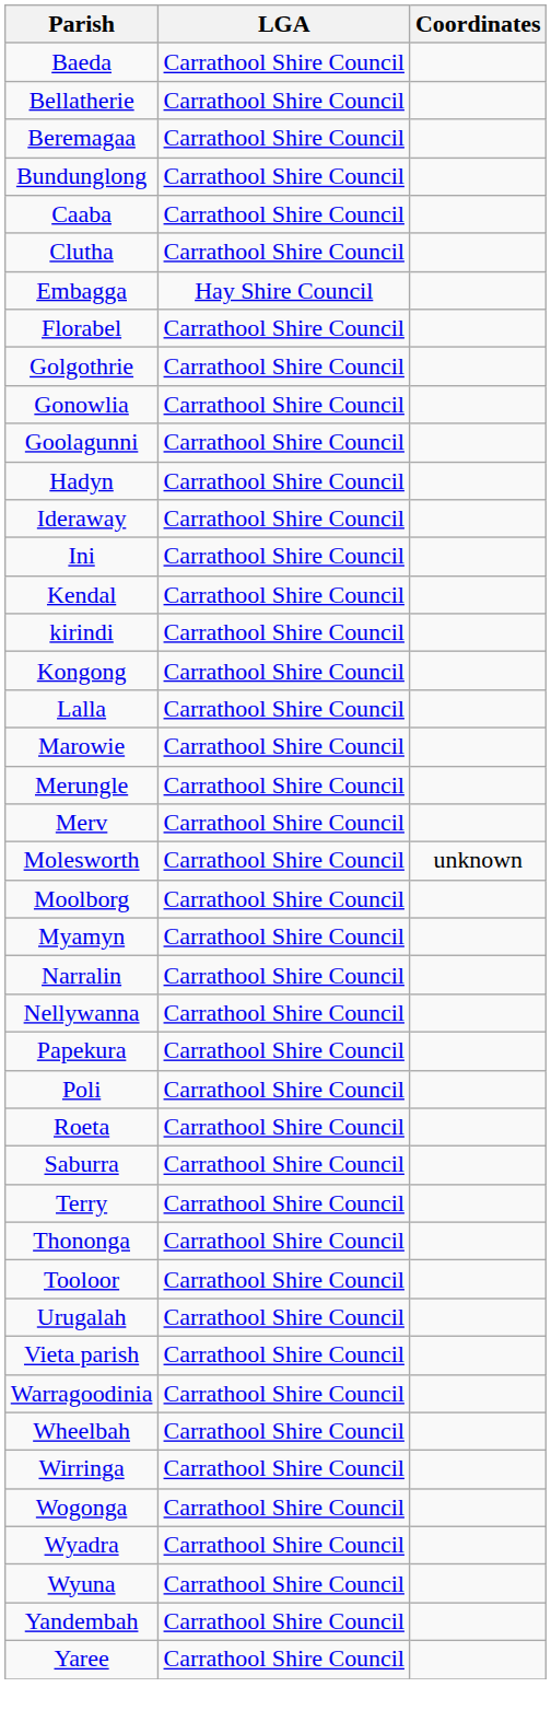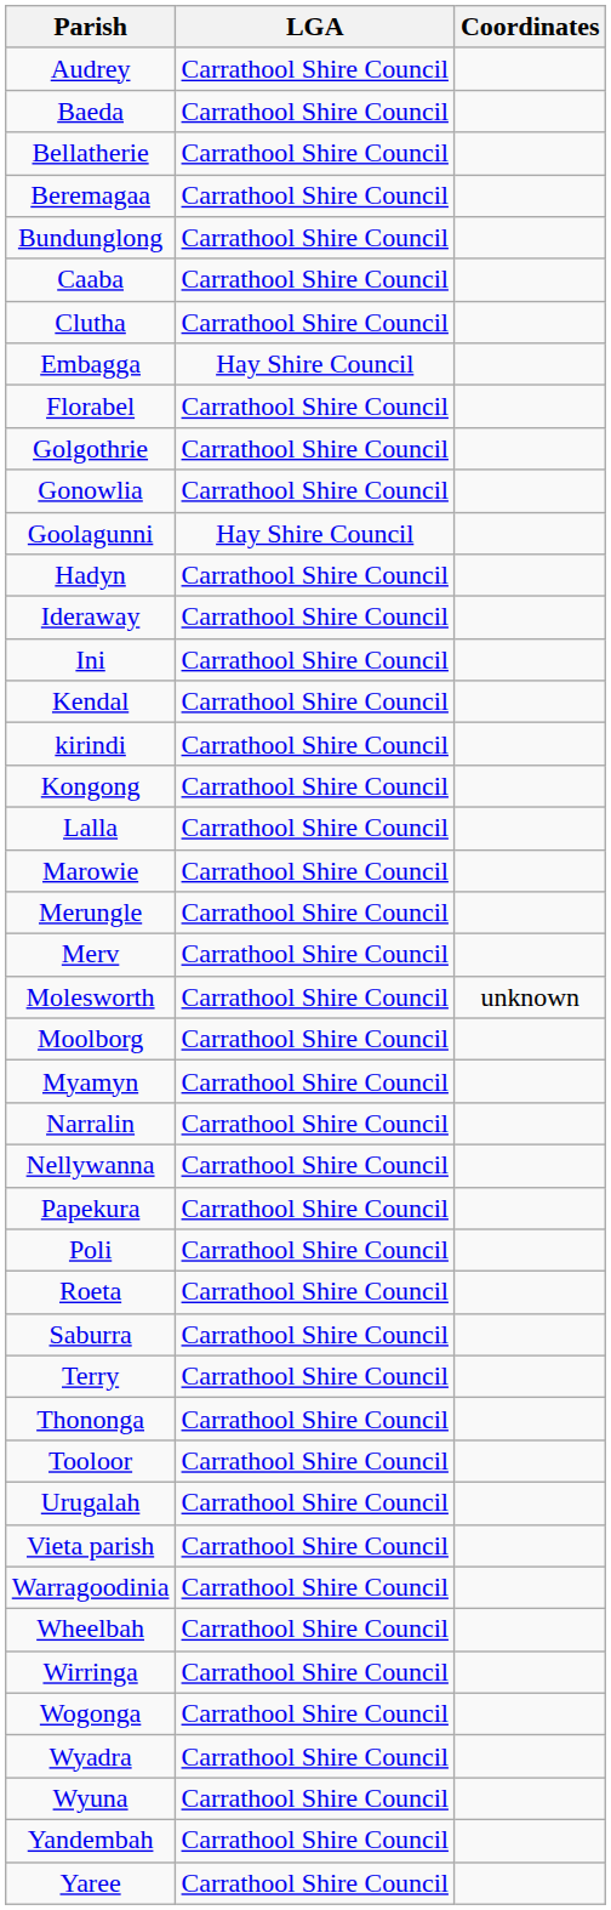 <table class="wikitable" style="text-align:center">
 <tr>
 <th>Parish</th>
 <th>LGA</th>
 <th>Coordinates</th>
+</tr>
+<tr>
+<td><a href='#'>Audrey</a></td>
+<td><a href='#'>Carrathool Shire Council</a></td>
+<td></td>
 </tr>
 <tr>
 <td><a href='#'>Baeda</a></td>
 <td><a href='#'>Carrathool Shire Council</a></td>
 <td></td>
 </tr>
 <tr>
 <td><a href='#'>Bellatherie</a></td>
 <td><a href='#'>Carrathool Shire Council</a></td>
 <td></td>
 </tr>
 <tr>
 <td><a href='#'>Beremagaa</a></td>
 <td><a href='#'>Carrathool Shire Council</a></td>
 <td></td>
 </tr>
 <tr>
 <td><a href='#'>Bundunglong</a></td>
 <td><a href='#'>Carrathool Shire Council</a></td>
 <td></td>
 </tr>
 <tr>
 <td><a href='#'>Caaba</a></td>
 <td><a href='#'>Carrathool Shire Council</a></td>
 <td></td>
 </tr>
 <tr>
 <td><a href='#'>Clutha</a></td>
 <td><a href='#'>Carrathool Shire Council</a></td>
 <td></td>
 </tr>
 <tr>
 <td><a href='#'>Embagga</a></td>
 <td><a href='#'>Hay Shire Council</a></td>
 <td></td>
 </tr>
 <tr>
 <td><a href='#'>Florabel</a></td>
 <td><a href='#'>Carrathool Shire Council</a></td>
 <td></td>
 </tr>
 <tr>
 <td><a href='#'>Golgothrie</a></td>
 <td><a href='#'>Carrathool Shire Council</a></td>
 <td></td>
 </tr>
 <tr>
 <td><a href='#'>Gonowlia</a></td>
 <td><a href='#'>Carrathool Shire Council</a></td>
 <td></td>
 </tr>
 <tr>
 <td><a href='#'>Goolagunni</a></td>
-<td><a href='#'>Carrathool Shire Council</a></td>
+<td><a href='#'>Hay Shire Council</a></td>
 <td></td>
 </tr>
 <tr>
 <td><a href='#'>Hadyn</a></td>
 <td><a href='#'>Carrathool Shire Council</a></td>
 <td></td>
 </tr>
 <tr>
 <td><a href='#'>Ideraway</a></td>
 <td><a href='#'>Carrathool Shire Council</a></td>
 <td></td>
 </tr>
 <tr>
 <td><a href='#'>Ini</a></td>
 <td><a href='#'>Carrathool Shire Council</a></td>
 <td></td>
 </tr>
 <tr>
 <td><a href='#'>Kendal</a></td>
 <td><a href='#'>Carrathool Shire Council</a></td>
 <td></td>
 </tr>
 <tr>
 <td><a href='#'>kirindi</a></td>
 <td><a href='#'>Carrathool Shire Council</a></td>
 <td></td>
 </tr>
 <tr>
 <td><a href='#'>Kongong</a></td>
 <td><a href='#'>Carrathool Shire Council</a></td>
 <td></td>
 </tr>
 <tr>
 <td><a href='#'>Lalla</a></td>
 <td><a href='#'>Carrathool Shire Council</a></td>
 <td></td>
 </tr>
 <tr>
 <td><a href='#'>Marowie</a></td>
 <td><a href='#'>Carrathool Shire Council</a></td>
 <td></td>
 </tr>
 <tr>
 <td><a href='#'>Merungle</a></td>
 <td><a href='#'>Carrathool Shire Council</a></td>
 <td></td>
 </tr>
 <tr>
 <td><a href='#'>Merv</a></td>
 <td><a href='#'>Carrathool Shire Council</a></td>
 <td></td>
 </tr>
 <tr>
 <td><a href='#'>Molesworth</a></td>
 <td><a href='#'>Carrathool Shire Council</a></td>
 <td>unknown</td>
 </tr>
 <tr>
 <td><a href='#'>Moolborg</a></td>
 <td><a href='#'>Carrathool Shire Council</a></td>
 <td></td>
 </tr>
 <tr>
 <td><a href='#'>Myamyn</a></td>
 <td><a href='#'>Carrathool Shire Council</a></td>
 <td></td>
 </tr>
 <tr>
 <td><a href='#'>Narralin</a></td>
 <td><a href='#'>Carrathool Shire Council</a></td>
 <td></td>
 </tr>
 <tr>
 <td><a href='#'>Nellywanna</a></td>
 <td><a href='#'>Carrathool Shire Council</a></td>
 <td></td>
 </tr>
 <tr>
 <td><a href='#'>Papekura</a></td>
 <td><a href='#'>Carrathool Shire Council</a></td>
 <td></td>
 </tr>
 <tr>
 <td><a href='#'>Poli</a></td>
 <td><a href='#'>Carrathool Shire Council</a></td>
 <td></td>
 </tr>
 <tr>
 <td><a href='#'>Roeta</a></td>
 <td><a href='#'>Carrathool Shire Council</a></td>
 <td></td>
 </tr>
 <tr>
 <td><a href='#'>Saburra</a></td>
 <td><a href='#'>Carrathool Shire Council</a></td>
 <td></td>
 </tr>
 <tr>
 <td><a href='#'>Terry</a></td>
 <td><a href='#'>Carrathool Shire Council</a></td>
 <td></td>
 </tr>
 <tr>
 <td><a href='#'>Thononga</a></td>
 <td><a href='#'>Carrathool Shire Council</a></td>
 <td></td>
 </tr>
 <tr>
 <td><a href='#'>Tooloor</a></td>
 <td><a href='#'>Carrathool Shire Council</a></td>
 <td></td>
 </tr>
 <tr>
 <td><a href='#'>Urugalah</a></td>
 <td><a href='#'>Carrathool Shire Council</a></td>
 <td></td>
 </tr>
 <tr>
 <td><a href='#'>Vieta parish</a></td>
 <td><a href='#'>Carrathool Shire Council</a></td>
 <td></td>
 </tr>
 <tr>
 <td><a href='#'>Warragoodinia</a></td>
 <td><a href='#'>Carrathool Shire Council</a></td>
 <td></td>
 </tr>
 <tr>
 <td><a href='#'>Wheelbah</a></td>
 <td><a href='#'>Carrathool Shire Council</a></td>
 <td></td>
 </tr>
 <tr>
 <td><a href='#'>Wirringa</a></td>
 <td><a href='#'>Carrathool Shire Council</a></td>
 <td></td>
 </tr>
 <tr>
 <td><a href='#'>Wogonga</a></td>
 <td><a href='#'>Carrathool Shire Council</a></td>
 <td></td>
 </tr>
 <tr>
 <td><a href='#'>Wyadra</a></td>
 <td><a href='#'>Carrathool Shire Council</a></td>
 <td></td>
 </tr>
 <tr>
 <td><a href='#'>Wyuna</a></td>
 <td><a href='#'>Carrathool Shire Council</a></td>
 <td></td>
 </tr>
 <tr>
 <td><a href='#'>Yandembah</a></td>
 <td><a href='#'>Carrathool Shire Council</a></td>
 <td></td>
 </tr>
 <tr>
 <td><a href='#'>Yaree</a></td>
 <td><a href='#'>Carrathool Shire Council</a></td>
 <td></td>
 </tr>
 </table>
